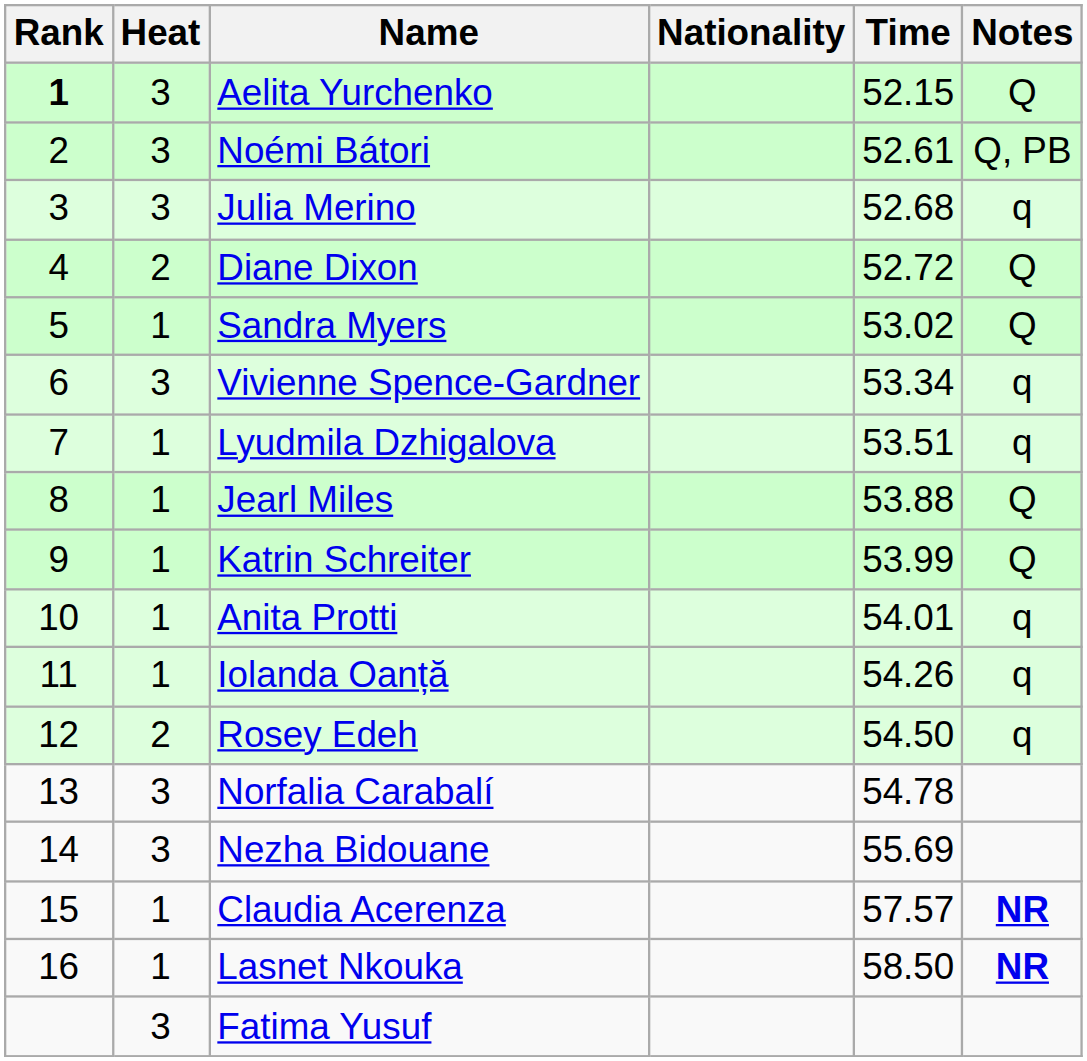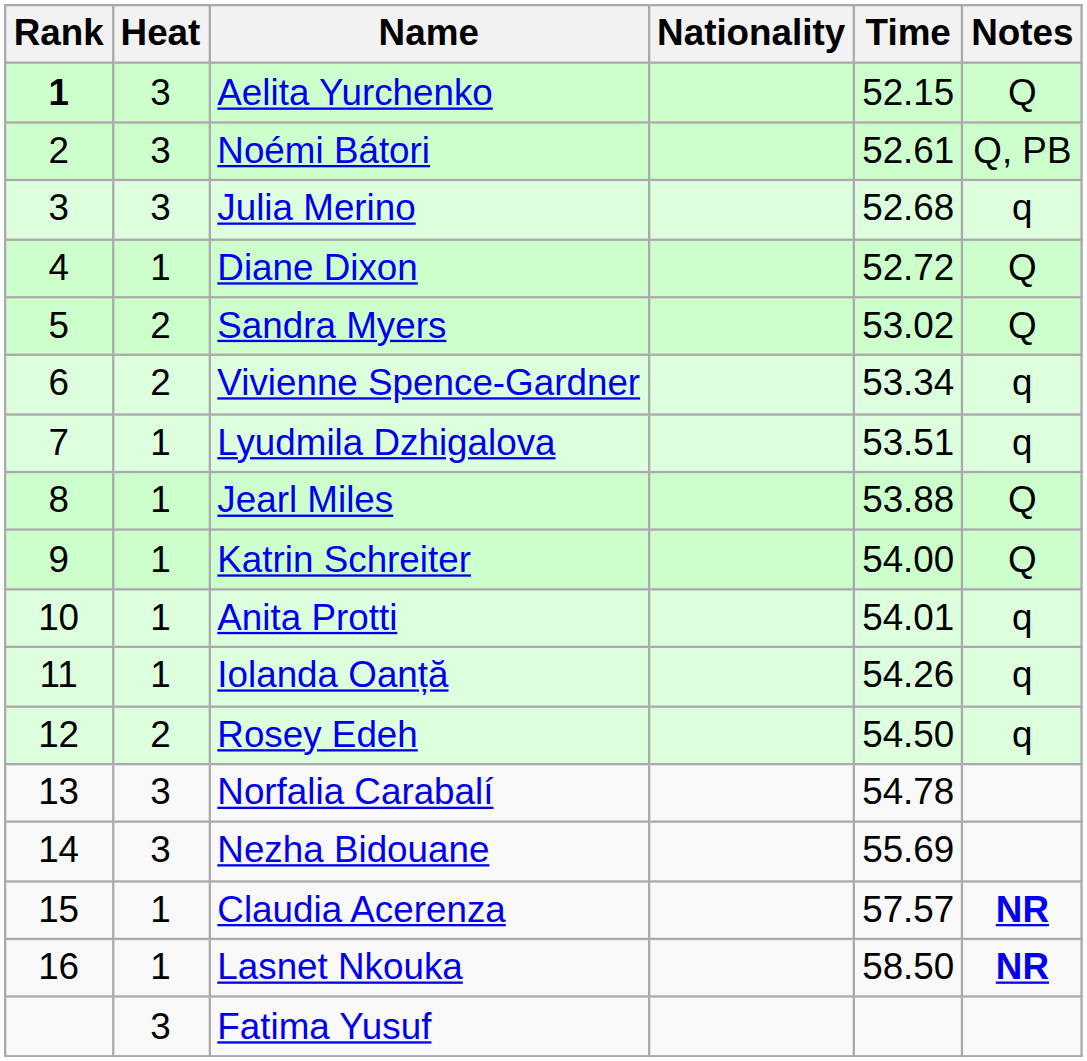 <table class="wikitable sortable" style="text-align:center">
 <tr>
 <th>Rank</th>
 <th>Heat</th>
 <th>Name</th>
 <th>Nationality</th>
 <th>Time</th>
 <th>Notes</th>
 </tr>
 <tr bgcolor=ccffcc>
 <td><strong>1</strong></td>
 <td>3</td>
 <td align="left"><a href='#'>Aelita Yurchenko</a></td>
 <td align=left></td>
 <td>52.15</td>
 <td>Q</td>
 </tr>
 <tr bgcolor=ccffcc>
 <td>2</td>
 <td>3</td>
 <td align="left"><a href='#'>Noémi Bátori</a></td>
 <td align=left></td>
 <td>52.61</td>
 <td>Q, PB</td>
 </tr>
 <tr bgcolor=ddffdd>
 <td>3</td>
 <td>3</td>
 <td align="left"><a href='#'>Julia Merino</a></td>
 <td align=left></td>
 <td>52.68</td>
 <td>q</td>
 </tr>
 <tr bgcolor=ccffcc>
 <td>4</td>
-<td>2</td>
+<td>1</td>
 <td align="left"><a href='#'>Diane Dixon</a></td>
 <td align=left></td>
 <td>52.72</td>
 <td>Q</td>
 </tr>
 <tr bgcolor=ccffcc>
 <td>5</td>
-<td>1</td>
+<td>2</td>
 <td align="left"><a href='#'>Sandra Myers</a></td>
 <td align=left></td>
 <td>53.02</td>
 <td>Q</td>
 </tr>
 <tr bgcolor=ddffdd>
 <td>6</td>
-<td>3</td>
+<td>2</td>
 <td align="left"><a href='#'>Vivienne Spence-Gardner</a></td>
 <td align=left></td>
 <td>53.34</td>
 <td>q</td>
 </tr>
 <tr bgcolor=ddffdd>
 <td>7</td>
 <td>1</td>
 <td align="left"><a href='#'>Lyudmila Dzhigalova</a></td>
 <td align=left></td>
 <td>53.51</td>
 <td>q</td>
 </tr>
 <tr bgcolor=ccffcc>
 <td>8</td>
 <td>1</td>
 <td align="left"><a href='#'>Jearl Miles</a></td>
 <td align=left></td>
 <td>53.88</td>
 <td>Q</td>
 </tr>
 <tr bgcolor=ccffcc>
 <td>9</td>
 <td>1</td>
 <td align="left"><a href='#'>Katrin Schreiter</a></td>
 <td align=left></td>
-<td>53.99</td>
+<td>54.00</td>
 <td>Q</td>
 </tr>
 <tr bgcolor=ddffdd>
 <td>10</td>
 <td>1</td>
 <td align="left"><a href='#'>Anita Protti</a></td>
 <td align=left></td>
 <td>54.01</td>
 <td>q</td>
 </tr>
 <tr bgcolor=ddffdd>
 <td>11</td>
 <td>1</td>
 <td align="left"><a href='#'>Iolanda Oanță</a></td>
 <td align=left></td>
 <td>54.26</td>
 <td>q</td>
 </tr>
 <tr bgcolor=ddffdd>
 <td>12</td>
 <td>2</td>
 <td align="left"><a href='#'>Rosey Edeh</a></td>
 <td align=left></td>
 <td>54.50</td>
 <td>q</td>
 </tr>
 <tr>
 <td>13</td>
 <td>3</td>
 <td align="left"><a href='#'>Norfalia Carabalí</a></td>
 <td align=left></td>
 <td>54.78</td>
 <td></td>
 </tr>
 <tr>
 <td>14</td>
 <td>3</td>
 <td align="left"><a href='#'>Nezha Bidouane</a></td>
 <td align=left></td>
 <td>55.69</td>
 <td></td>
 </tr>
 <tr>
 <td>15</td>
 <td>1</td>
 <td align="left"><a href='#'>Claudia Acerenza</a></td>
 <td align=left></td>
 <td>57.57</td>
 <td><strong><a href='#'>NR</a></strong></td>
 </tr>
 <tr>
 <td>16</td>
 <td>1</td>
 <td align="left"><a href='#'>Lasnet Nkouka</a></td>
 <td align=left></td>
 <td>58.50</td>
 <td><strong><a href='#'>NR</a></strong></td>
 </tr>
 <tr>
 <td></td>
 <td>3</td>
 <td align="left"><a href='#'>Fatima Yusuf</a></td>
 <td align=left></td>
 <td></td>
 <td></td>
 </tr>
 </table>
